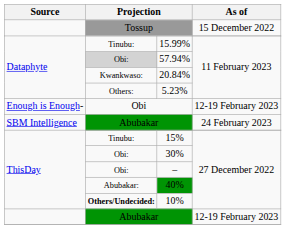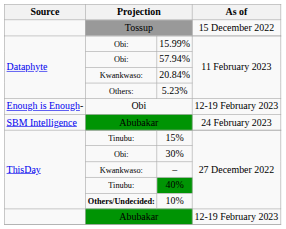 <table class="wikitable" style="text-align:center">
 <tr>
 <th>Source</th>
 <th colspan=2>Projection</th>
 <th>As of</th>
 </tr>
 <tr>
 <td align="left"></td>
 <td colspan=2 bgcolor=#999999>Tossup</td>
 <td>15 December 2022</td>
 </tr>
 <tr>
 <td rowspan=5 align="left"><a href='#'>Dataphyte</a></td>
 </tr>
 <tr>
-<td><small>Tinubu:</small></td>
+<td><small>Obi:</small></td>
 <td>15.99%</td>
 <td rowspan=4>11 February 2023</td>
 </tr>
 <tr>
-<td style="background: lightgrey;"><small>Obi:</small></td>
+<td><small>Obi:</small></td>
 <td>57.94%</td>
 </tr>
 <tr>
 <td><small>Kwankwaso:</small></td>
 <td>20.84%</td>
 </tr>
 <tr>
 <td><small>Others:</small></td>
 <td>5.23%</td>
 </tr>
 <tr>
 <td align="left"><a href='#'>Enough is Enough</a>-<br></td>
 <td colspan=2 >Obi</td>
 <td>12-19 February 2023</td>
 </tr>
 <tr>
 <td align="left"><a href='#'>SBM Intelligence</a></td>
 <td colspan=2 bgcolor=#009404>Abubakar</td>
 <td>24 February 2023</td>
 </tr>
 <tr>
 <td rowspan=6 align="left"><a href='#'>ThisDay</a></td>
 </tr>
 <tr>
 <td><small>Tinubu:</small></td>
 <td>15%</td>
 <td rowspan=5>27 December 2022</td>
 </tr>
 <tr>
 <td><small>Obi:</small></td>
 <td>30%</td>
 </tr>
 <tr>
-<td><small>Obi:</small></td>
+<td><small>Kwankwaso:</small></td>
 <td>–</td>
 </tr>
 <tr>
-<td><small>Abubakar:</small></td>
+<td><small>Tinubu:</small></td>
 <td bgcolor=#009404>40%</td>
 </tr>
 <tr>
 <td><strong><small>Others/Undecided:</small></strong></td>
 <td>10%</td>
 </tr>
 <tr>
 <td align="left"></td>
 <td colspan=2 bgcolor=#009404>Abubakar</td>
 <td>12-19 February 2023</td>
 </tr>
 <tr>
 </tr>
 </table>
